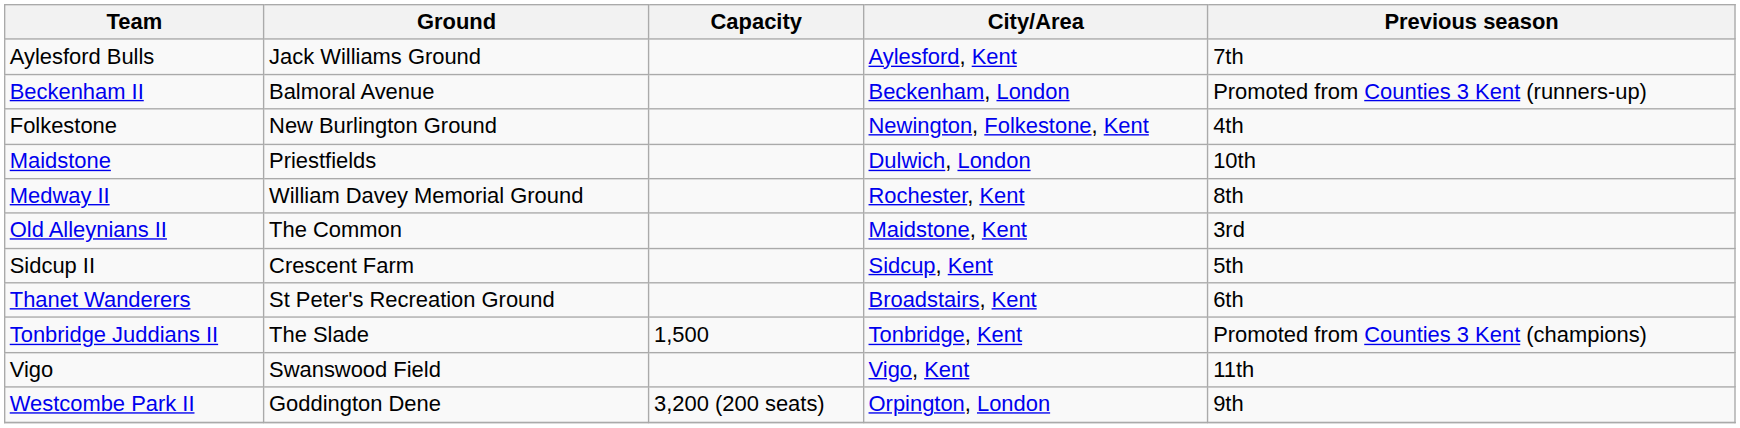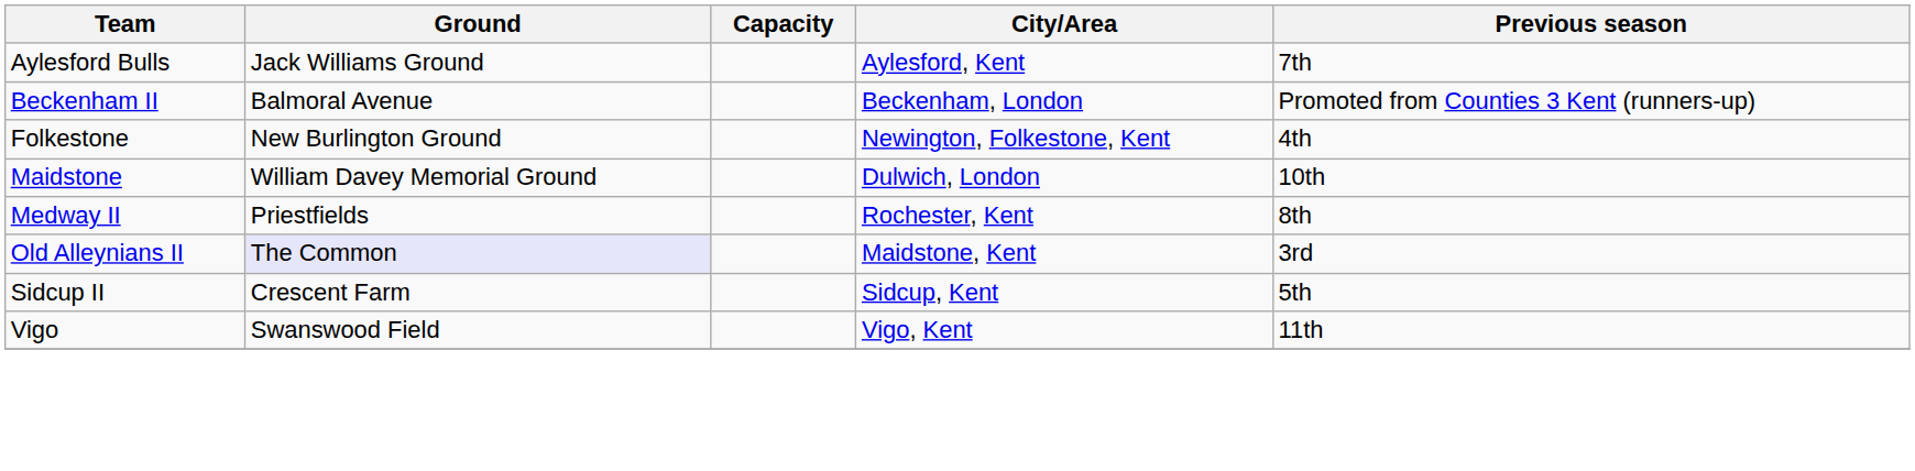 <table class="wikitable sortable" width=100%>
 <tr>
 <th>Team</th>
 <th>Ground</th>
 <th>Capacity</th>
 <th>City/Area</th>
 <th>Previous season</th>
 </tr>
 <tr>
 <td>Aylesford Bulls</td>
 <td>Jack Williams Ground</td>
 <td></td>
 <td><a href='#'>Aylesford</a>, <a href='#'>Kent</a></td>
 <td>7th</td>
 </tr>
 <tr>
 <td><a href='#'>Beckenham II</a></td>
 <td>Balmoral Avenue</td>
 <td></td>
 <td><a href='#'>Beckenham</a>, <a href='#'>London</a></td>
 <td>Promoted from <a href='#'>Counties 3 Kent</a> (runners-up)</td>
 </tr>
 <tr>
 <td>Folkestone</td>
 <td>New Burlington Ground</td>
 <td></td>
 <td><a href='#'>Newington</a>, <a href='#'>Folkestone</a>, <a href='#'>Kent</a></td>
 <td>4th</td>
 </tr>
 <tr>
 <td><a href='#'>Maidstone</a></td>
-<td>Priestfields</td>
+<td>William Davey Memorial Ground</td>
 <td></td>
 <td><a href='#'>Dulwich</a>, <a href='#'>London</a></td>
 <td>10th</td>
 </tr>
 <tr>
 <td><a href='#'>Medway II</a></td>
-<td>William Davey Memorial Ground</td>
+<td>Priestfields</td>
 <td></td>
 <td><a href='#'>Rochester</a>, <a href='#'>Kent</a></td>
 <td>8th</td>
 </tr>
 <tr>
 <td><a href='#'>Old Alleynians II</a></td>
-<td>The Common</td>
+<td style="background: lavender;">The Common</td>
 <td></td>
 <td><a href='#'>Maidstone</a>, <a href='#'>Kent</a></td>
 <td>3rd</td>
 </tr>
 <tr>
 <td>Sidcup II</td>
 <td>Crescent Farm</td>
 <td></td>
 <td><a href='#'>Sidcup</a>, <a href='#'>Kent</a></td>
 <td>5th</td>
 </tr>
 <tr>
-<td><a href='#'>Thanet Wanderers</a></td>
-<td>St Peter's Recreation Ground</td>
-<td></td>
-<td><a href='#'>Broadstairs</a>, <a href='#'>Kent</a></td>
-<td>6th</td>
-</tr>
-<tr>
-<td><a href='#'>Tonbridge Juddians II</a></td>
-<td>The Slade</td>
-<td>1,500</td>
-<td><a href='#'>Tonbridge</a>, <a href='#'>Kent</a></td>
-<td>Promoted from <a href='#'>Counties 3 Kent</a> (champions)</td>
-</tr>
-<tr>
 <td>Vigo</td>
 <td>Swanswood Field</td>
 <td></td>
 <td><a href='#'>Vigo</a>, <a href='#'>Kent</a></td>
 <td>11th</td>
 </tr>
 <tr>
-<td><a href='#'>Westcombe Park II</a></td>
-<td>Goddington Dene</td>
-<td>3,200 (200 seats)</td>
-<td><a href='#'>Orpington</a>, <a href='#'>London</a></td>
-<td>9th</td>
-</tr>
-<tr>
 </tr>
 </table>
